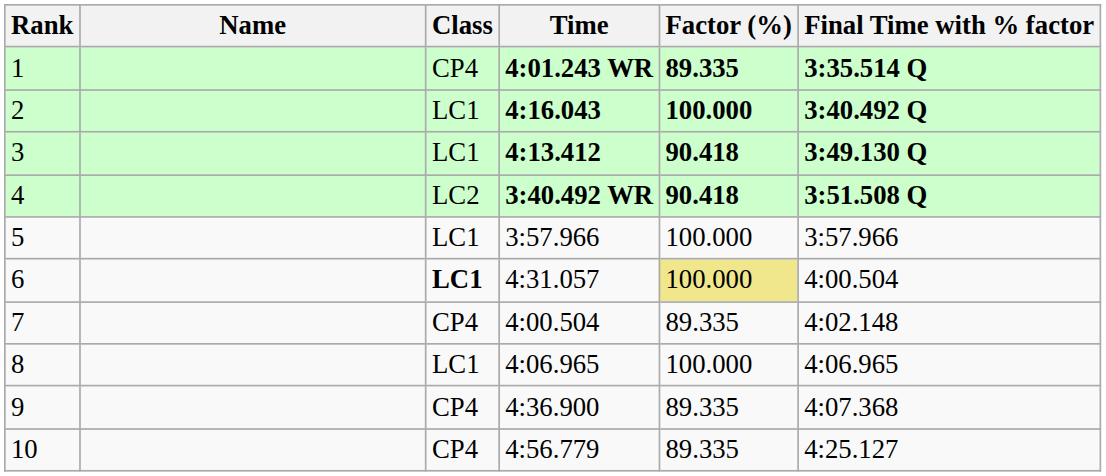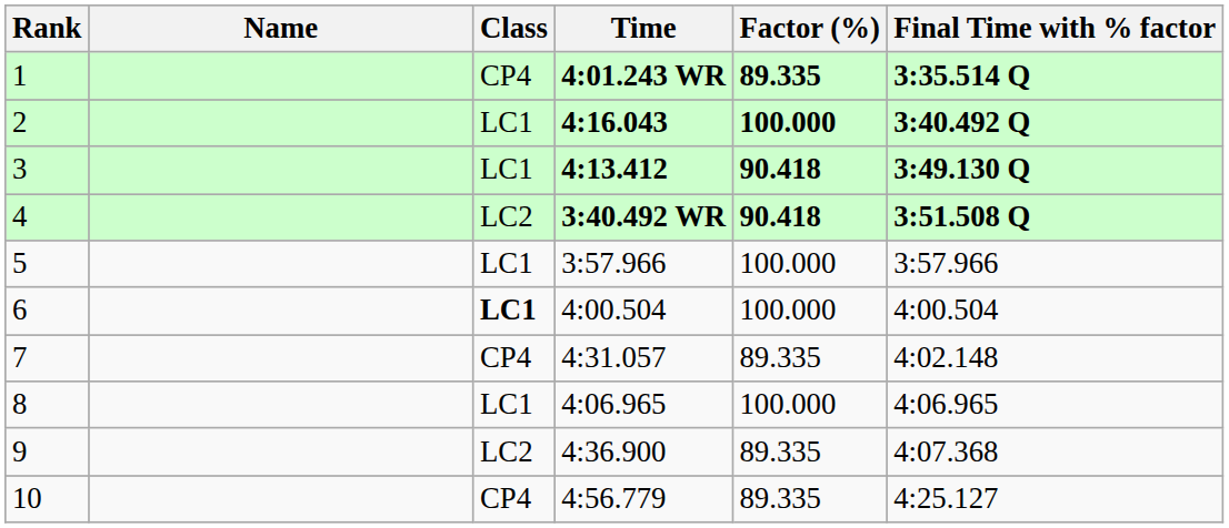 <table class="wikitable">
 <tr>
 <th width=20>Rank</th>
 <th width=200>Name</th>
 <th>Class</th>
 <th>Time</th>
 <th>Factor (%)</th>
 <th>Final Time with % factor</th>
 </tr>
 <tr bgcolor=#ccffcc>
 <td>1</td>
 <td align=left></td>
 <td>CP4</td>
 <td><strong>4:01.243 WR</strong></td>
 <td><strong>89.335</strong></td>
 <td><strong>3:35.514 Q</strong></td>
 </tr>
 <tr bgcolor=#ccffcc>
 <td>2</td>
 <td align=left></td>
 <td>LC1</td>
 <td><strong>4:16.043</strong></td>
 <td><strong>100.000</strong></td>
 <td><strong>3:40.492 Q</strong></td>
 </tr>
 <tr bgcolor=#ccffcc>
 <td>3</td>
 <td align=left></td>
 <td>LC1</td>
 <td><strong>4:13.412</strong></td>
 <td><strong>90.418</strong></td>
 <td><strong>3:49.130 Q</strong></td>
 </tr>
 <tr bgcolor=#ccffcc>
 <td>4</td>
 <td align=left></td>
 <td>LC2</td>
 <td><strong>3:40.492 WR</strong></td>
 <td><strong>90.418</strong></td>
 <td><strong>3:51.508 Q</strong></td>
 </tr>
 <tr>
 <td>5</td>
 <td align=left></td>
 <td>LC1</td>
 <td>3:57.966</td>
 <td>100.000</td>
 <td>3:57.966</td>
 </tr>
 <tr>
 <td>6</td>
 <td align=left></td>
 <td><strong>LC1</strong></td>
-<td>4:31.057</td>
-<td style="background: khaki;">100.000</td>
+<td>4:00.504</td>
+<td>100.000</td>
 <td>4:00.504</td>
 </tr>
 <tr>
 <td>7</td>
 <td align=left></td>
 <td>CP4</td>
-<td>4:00.504</td>
+<td>4:31.057</td>
 <td>89.335</td>
 <td>4:02.148</td>
 </tr>
 <tr>
 <td>8</td>
 <td align=left></td>
 <td>LC1</td>
 <td>4:06.965</td>
 <td>100.000</td>
 <td>4:06.965</td>
 </tr>
 <tr>
 <td>9</td>
 <td align=left></td>
-<td>CP4</td>
+<td>LC2</td>
 <td>4:36.900</td>
 <td>89.335</td>
 <td>4:07.368</td>
 </tr>
 <tr>
 <td>10</td>
 <td align=left></td>
 <td>CP4</td>
 <td>4:56.779</td>
 <td>89.335</td>
 <td>4:25.127</td>
 </tr>
 </table>
